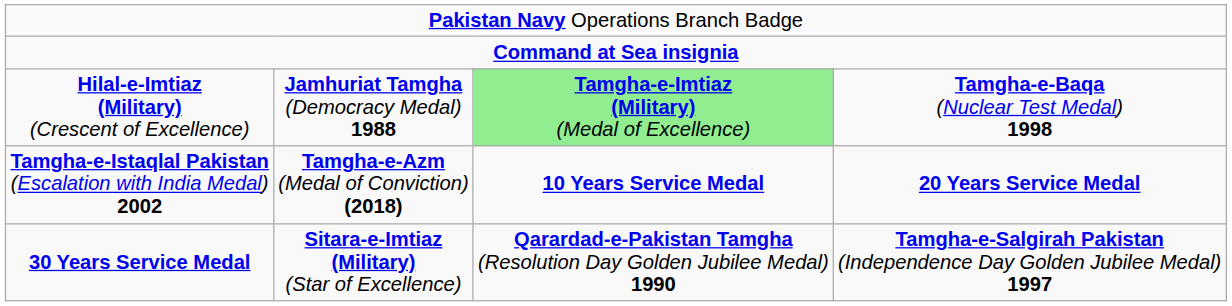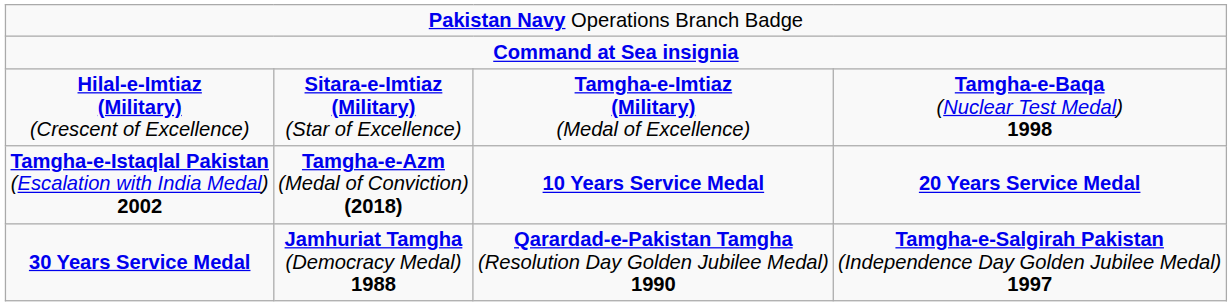 <table class="wikitable" style="margin:1em auto; text-align:center;">
 <tr>
 <td colspan="4"><strong><a href='#'>Pakistan Navy</a></strong> Operations Branch Badge</td>
 </tr>
 <tr>
 <td colspan="4"><strong><a href='#'>Command at Sea insignia</a></strong></td>
 </tr>
 <tr>
 <td><strong><a href='#'>Hilal-e-Imtiaz</a></strong><br><strong><a href='#'>(Military)</a></strong><br><em>(Crescent of Excellence)</em></td>
-<td><strong><a href='#'>Jamhuriat Tamgha</a></strong><br><em>(Democracy Medal)</em><br><strong>1988</strong></td>
-<td style="background: lightgreen;"><strong><a href='#'>Tamgha-e-Imtiaz</a></strong><br><strong><a href='#'>(Military)</a></strong><br><em>(Medal of Excellence)</em></td>
+<td><strong><a href='#'>Sitara-e-Imtiaz</a></strong><br><strong><a href='#'>(Military)</a></strong><br><em>(Star of Excellence)</em></td>
+<td><strong><a href='#'>Tamgha-e-Imtiaz</a></strong><br><strong><a href='#'>(Military)</a></strong><br><em>(Medal of Excellence)</em></td>
 <td colspan="2"><strong><a href='#'>Tamgha-e-Baqa</a></strong><br><em>(<a href='#'>Nuclear Test Medal</a>)</em><br><strong>1998</strong></td>
 </tr>
 <tr>
 <td><strong><a href='#'>Tamgha-e-Istaqlal Pakistan</a></strong><br><em>(<a href='#'>Escalation with India Medal</a>)</em><br><strong>2002</strong></td>
 <td><strong><a href='#'>Tamgha-e-Azm</a></strong><br><em>(Medal of Conviction)</em><br><strong>(2018)</strong></td>
 <td><strong><a href='#'>10 Years Service Medal</a></strong></td>
 <td><strong><a href='#'>20 Years Service Medal</a></strong></td>
 </tr>
 <tr>
 <td><strong><a href='#'>30 Years Service Medal</a></strong></td>
-<td><strong><a href='#'>Sitara-e-Imtiaz</a></strong><br><strong><a href='#'>(Military)</a></strong><br><em>(Star of Excellence)</em></td>
+<td><strong><a href='#'>Jamhuriat Tamgha</a></strong><br><em>(Democracy Medal)</em><br><strong>1988</strong></td>
 <td><strong><a href='#'>Qarardad-e-Pakistan Tamgha</a></strong><br><em>(Resolution Day</em> <em>Golden Jubilee Medal)</em><br><strong>1990</strong></td>
 <td><strong><a href='#'>Tamgha-e-Salgirah Pakistan</a></strong><br><em>(Independence Day</em> <em>Golden Jubilee Medal)</em><br><strong>1997</strong></td>
 </tr>
 </table>
